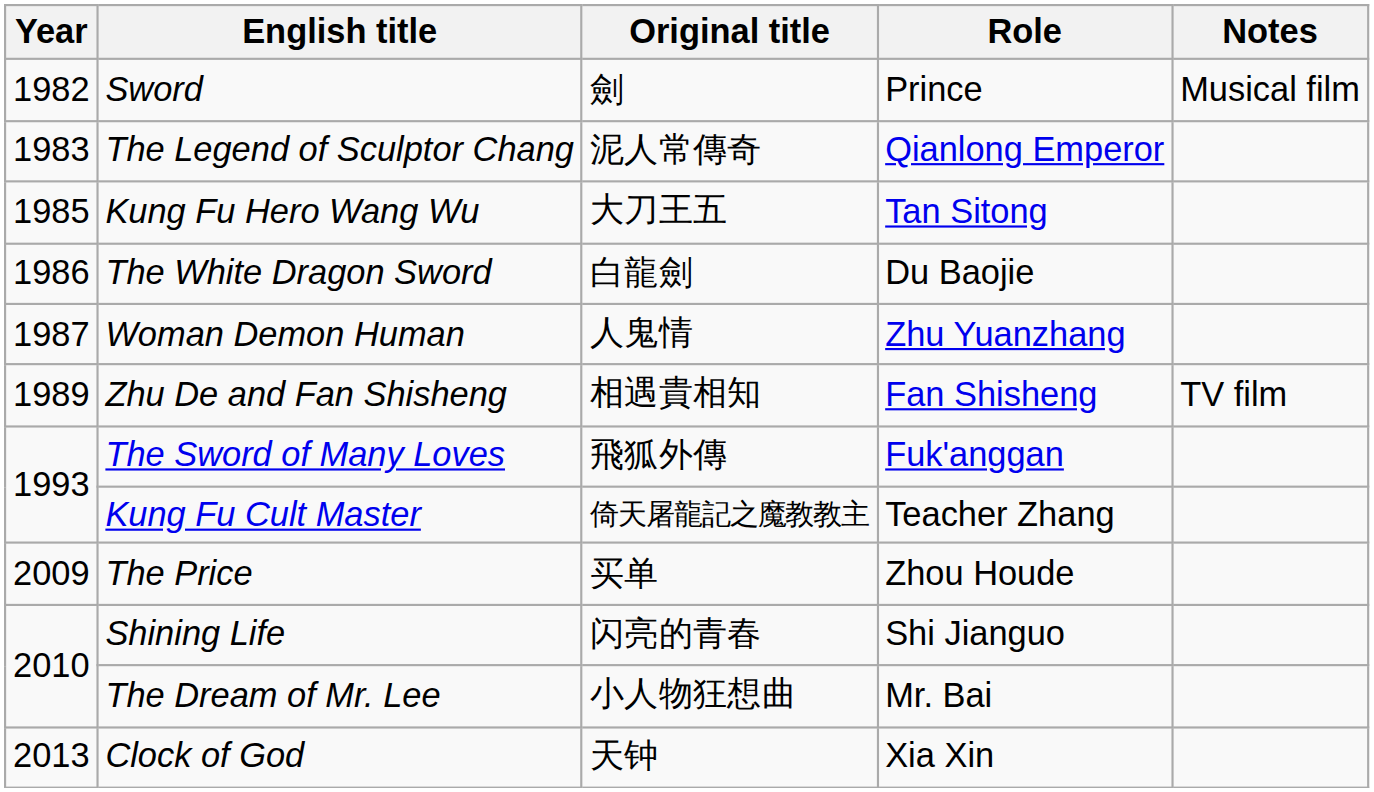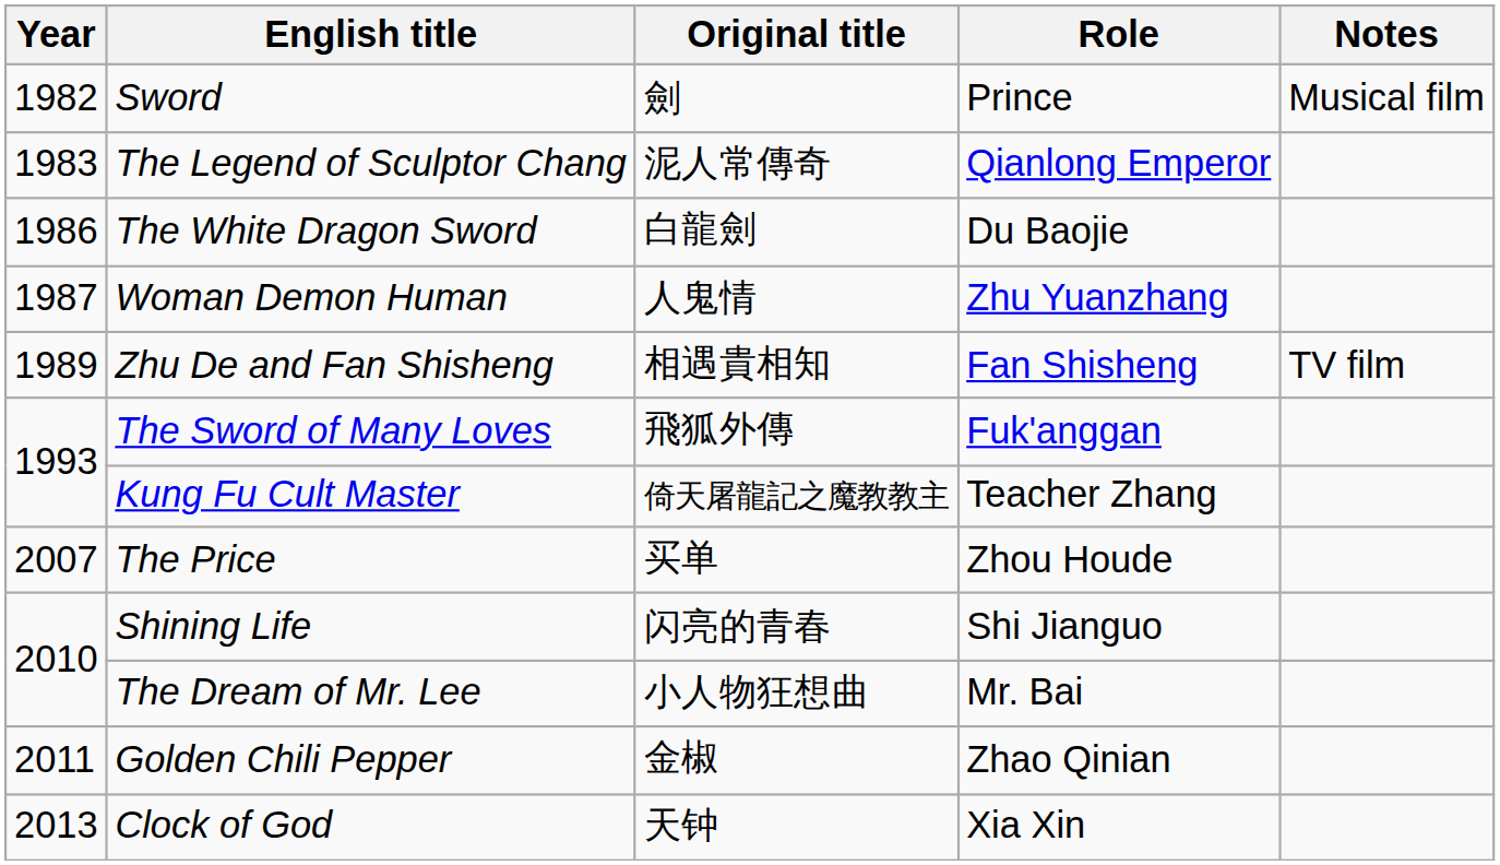 <table class="wikitable sortable">
 <tr>
 <th>Year</th>
 <th>English title</th>
 <th>Original title</th>
 <th>Role</th>
 <th class="unsortable">Notes</th>
 </tr>
 <tr>
 <td>1982</td>
 <td><em>Sword</em></td>
 <td>劍</td>
 <td>Prince</td>
 <td>Musical film</td>
 </tr>
 <tr>
 <td>1983</td>
 <td><em>The Legend of Sculptor Chang</em></td>
 <td>泥人常傳奇</td>
 <td><a href='#'>Qianlong Emperor</a></td>
-<td></td>
-</tr>
-<tr>
-<td>1985</td>
-<td><em>Kung Fu Hero Wang Wu</em></td>
-<td>大刀王五</td>
-<td><a href='#'>Tan Sitong</a></td>
 <td></td>
 </tr>
 <tr>
 <td>1986</td>
 <td><em>The White Dragon Sword</em></td>
 <td>白龍劍</td>
 <td>Du Baojie</td>
 <td></td>
 </tr>
 <tr>
 <td>1987</td>
 <td><em>Woman Demon Human</em></td>
 <td>人鬼情</td>
 <td><a href='#'>Zhu Yuanzhang</a></td>
 <td></td>
 </tr>
 <tr>
 <td>1989</td>
 <td><em>Zhu De and Fan Shisheng</em></td>
 <td>相遇貴相知</td>
 <td><a href='#'>Fan Shisheng</a></td>
 <td>TV film</td>
 </tr>
 <tr>
 <td rowspan=2>1993</td>
 <td><em><a href='#'>The Sword of Many Loves</a></em></td>
 <td>飛狐外傳</td>
 <td><a href='#'>Fuk'anggan</a></td>
 <td></td>
 </tr>
 <tr>
 <td><em><a href='#'>Kung Fu Cult Master</a></em></td>
 <td><small>倚天屠龍記之魔教教主</small></td>
 <td>Teacher Zhang</td>
 <td></td>
 </tr>
 <tr>
-<td>2009</td>
+<td>2007</td>
 <td><em>The Price</em></td>
 <td>买单</td>
 <td>Zhou Houde</td>
 <td></td>
 </tr>
 <tr>
 <td rowspan=2>2010</td>
 <td><em>Shining Life</em></td>
 <td>闪亮的青春</td>
 <td>Shi Jianguo</td>
 <td></td>
 </tr>
 <tr>
 <td><em>The Dream of Mr. Lee</em></td>
 <td>小人物狂想曲</td>
 <td>Mr. Bai</td>
 <td></td>
 </tr>
 <tr>
+<td>2011</td>
+<td><em>Golden Chili Pepper</em></td>
+<td>金椒</td>
+<td>Zhao Qinian</td>
+<td></td>
+</tr>
+<tr>
 <td>2013</td>
 <td><em>Clock of God</em></td>
 <td>天钟</td>
 <td>Xia Xin</td>
 <td></td>
 </tr>
 </table>
